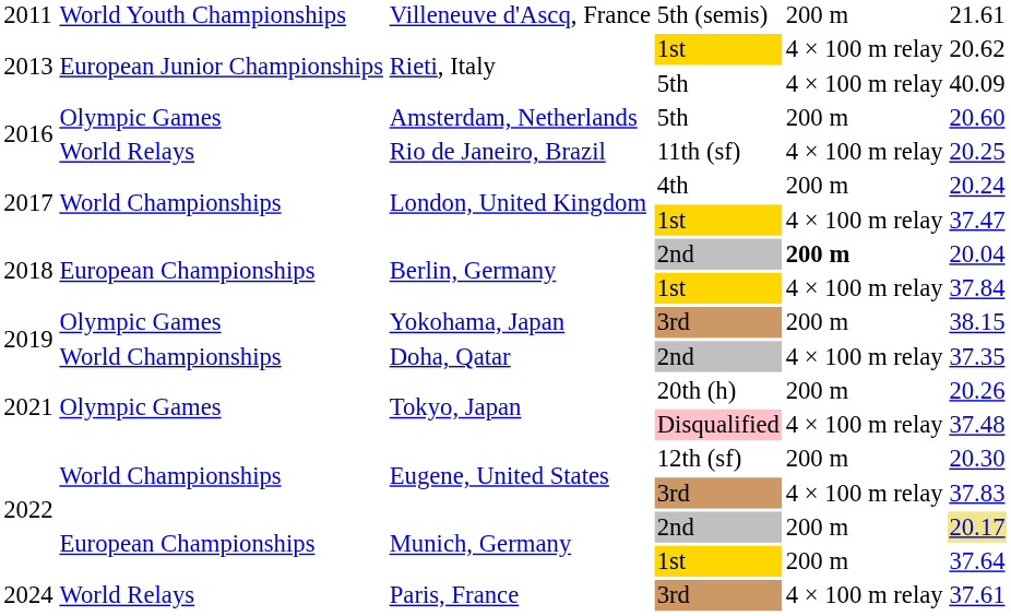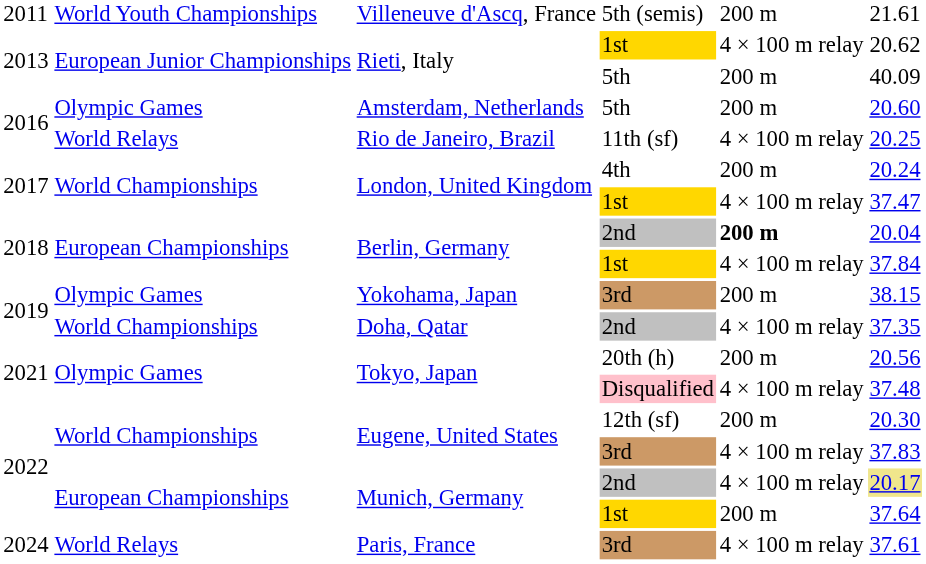 <table>
 <tr>
 <td>2011</td>
 <td><a href='#'>World Youth Championships</a></td>
 <td><a href='#'>Villeneuve d'Ascq</a>, France</td>
 <td>5th (semis)</td>
 <td>200 m</td>
 <td>21.61</td>
 </tr>
 <tr>
 <td rowspan=2>2013</td>
 <td rowspan=2><a href='#'>European Junior Championships</a></td>
 <td rowspan=2><a href='#'>Rieti</a>, Italy</td>
 <td bgcolor=gold>1st</td>
 <td>4 × 100 m relay</td>
 <td>20.62</td>
 </tr>
 <tr>
 <td>5th</td>
-<td>4 × 100 m relay</td>
+<td>200 m</td>
 <td>40.09</td>
 </tr>
 <tr>
 <td rowspan=2>2016</td>
 <td><a href='#'>Olympic Games</a></td>
 <td><a href='#'>Amsterdam, Netherlands</a></td>
 <td>5th</td>
 <td>200 m</td>
 <td><a href='#'>20.60</a></td>
 </tr>
 <tr>
 <td><a href='#'>World Relays</a></td>
 <td><a href='#'>Rio de Janeiro, Brazil</a></td>
 <td>11th (sf)</td>
 <td>4 × 100 m relay</td>
 <td><a href='#'>20.25</a></td>
 </tr>
 <tr>
 <td rowspan=2>2017</td>
 <td rowspan=2><a href='#'>World Championships</a></td>
 <td rowspan=2><a href='#'>London, United Kingdom</a></td>
 <td>4th</td>
 <td>200 m</td>
 <td><a href='#'>20.24</a></td>
 </tr>
 <tr>
 <td bgcolor=gold>1st</td>
 <td>4 × 100 m relay</td>
 <td><a href='#'>37.47</a></td>
 </tr>
 <tr>
 <td rowspan=2>2018</td>
 <td rowspan=2><a href='#'>European Championships</a></td>
 <td rowspan=2><a href='#'>Berlin, Germany</a></td>
 <td bgcolor=silver>2nd</td>
 <td><strong>200 m</strong></td>
 <td><a href='#'>20.04</a></td>
 </tr>
 <tr>
 <td bgcolor=gold>1st</td>
 <td>4 × 100 m relay</td>
 <td><a href='#'>37.84</a></td>
 </tr>
 <tr>
 <td rowspan=2>2019</td>
 <td><a href='#'>Olympic Games</a></td>
 <td><a href='#'>Yokohama, Japan</a></td>
 <td bgcolor=cc9966>3rd</td>
 <td>200 m</td>
 <td><a href='#'>38.15</a></td>
 </tr>
 <tr>
 <td><a href='#'>World Championships</a></td>
 <td><a href='#'>Doha, Qatar</a></td>
 <td bgcolor=silver>2nd</td>
 <td>4 × 100 m relay</td>
 <td><a href='#'>37.35</a></td>
 </tr>
 <tr>
 <td rowspan=2>2021</td>
 <td rowspan=2><a href='#'>Olympic Games</a></td>
 <td rowspan=2><a href='#'>Tokyo, Japan</a></td>
 <td>20th (h)</td>
 <td>200 m</td>
-<td><a href='#'>20.26</a></td>
+<td><a href='#'>20.56</a></td>
 </tr>
 <tr>
 <td bgcolor=pink>Disqualified</td>
 <td>4 × 100 m relay</td>
 <td><a href='#'>37.48</a></td>
 </tr>
 <tr>
 <td rowspan=4>2022</td>
 <td rowspan=2><a href='#'>World Championships</a></td>
 <td rowspan=2><a href='#'>Eugene, United States</a></td>
 <td>12th (sf)</td>
 <td>200 m</td>
 <td><a href='#'>20.30</a></td>
 </tr>
 <tr>
 <td bgcolor=cc9966>3rd</td>
 <td>4 × 100 m relay</td>
 <td><a href='#'>37.83</a></td>
 </tr>
 <tr>
 <td rowspan=2><a href='#'>European Championships</a></td>
 <td rowspan=2><a href='#'>Munich, Germany</a></td>
 <td bgcolor=silver>2nd</td>
-<td>200 m</td>
+<td>4 × 100 m relay</td>
 <td style="background: khaki;"><a href='#'>20.17</a></td>
 </tr>
 <tr>
 <td bgcolor=gold>1st</td>
 <td>200 m</td>
 <td><a href='#'>37.64</a></td>
 </tr>
 <tr>
 <td>2024</td>
 <td><a href='#'>World Relays</a></td>
 <td><a href='#'>Paris, France</a></td>
 <td bgcolor=cc9966>3rd</td>
 <td>4 × 100 m relay</td>
 <td><a href='#'>37.61</a></td>
 </tr>
 </table>
